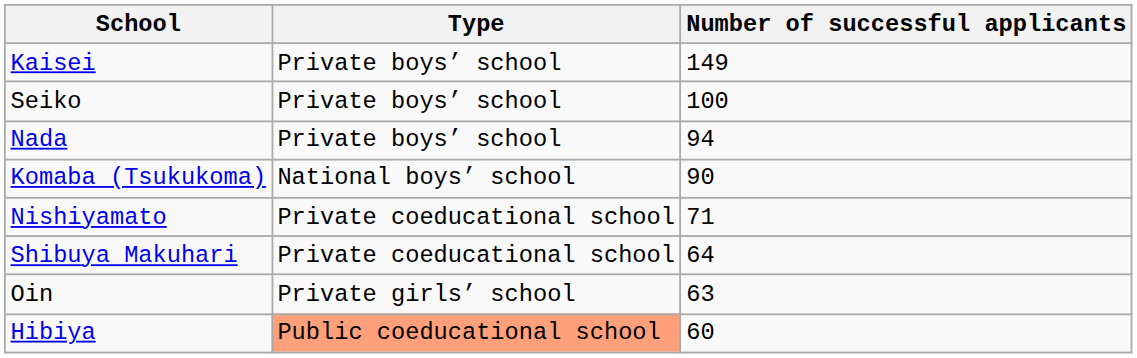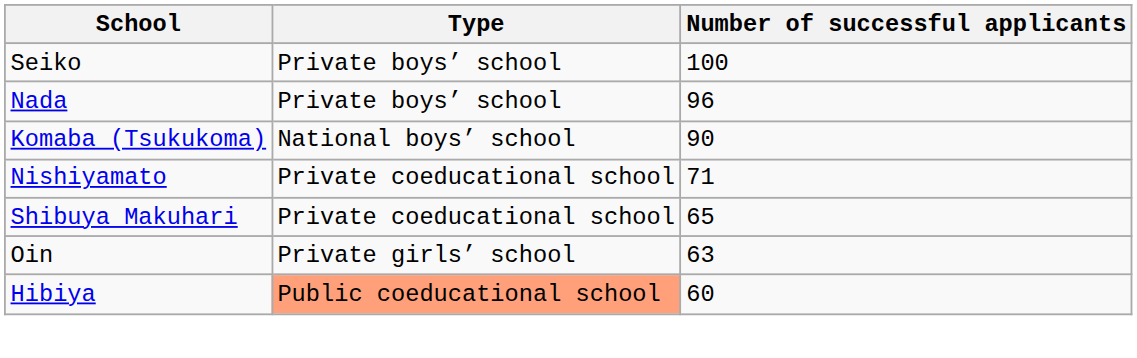 <table class="wikitable">
 <tr>
 <th>School</th>
 <th>Type</th>
 <th>Number of successful applicants</th>
-</tr>
-<tr>
-<td><a href='#'>Kaisei</a></td>
-<td>Private boys’ school</td>
-<td>149</td>
 </tr>
 <tr>
 <td>Seiko</td>
 <td>Private boys’ school</td>
 <td>100</td>
 </tr>
 <tr>
 <td><a href='#'>Nada</a></td>
 <td>Private boys’ school</td>
-<td>94</td>
+<td>96</td>
 </tr>
 <tr>
 <td><a href='#'>Komaba (Tsukukoma)</a></td>
 <td>National boys’ school</td>
 <td>90</td>
 </tr>
 <tr>
 <td><a href='#'>Nishiyamato</a></td>
 <td>Private coeducational school</td>
 <td>71</td>
 </tr>
 <tr>
 <td><a href='#'>Shibuya Makuhari</a></td>
 <td>Private coeducational school</td>
-<td>64</td>
+<td>65</td>
 </tr>
 <tr>
 <td>Oin</td>
 <td>Private girls’ school</td>
 <td>63</td>
 </tr>
 <tr>
 <td><a href='#'>Hibiya</a></td>
 <td style="background: lightsalmon;">Public coeducational school</td>
 <td>60</td>
 </tr>
 </table>
